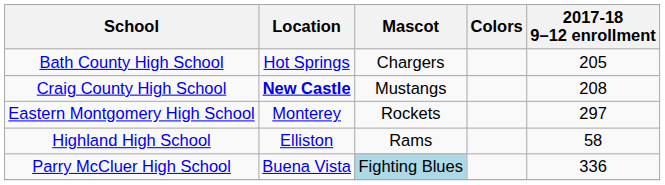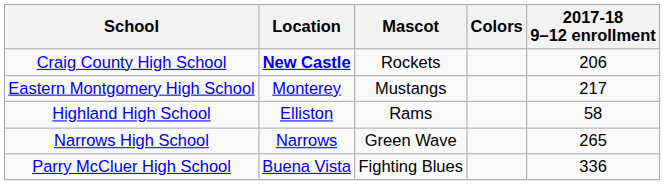 <table class="wikitable" style="text-align:center;">
 <tr>
 <th>School</th>
 <th>Location</th>
 <th>Mascot</th>
 <th>Colors</th>
 <th>2017-18<br>9–12 enrollment</th>
 </tr>
 <tr>
-<td><a href='#'>Bath County High School</a></td>
-<td><a href='#'>Hot Springs</a></td>
-<td>Chargers</td>
-<td></td>
-<td>205</td>
-</tr>
-<tr>
 <td><a href='#'>Craig County High School</a></td>
 <td><strong><a href='#'>New Castle</a></strong></td>
-<td>Mustangs</td>
+<td>Rockets</td>
 <td></td>
-<td>208</td>
+<td>206</td>
 </tr>
 <tr>
 <td><a href='#'>Eastern Montgomery High School</a></td>
 <td><a href='#'>Monterey</a></td>
-<td>Rockets</td>
+<td>Mustangs</td>
 <td></td>
-<td>297</td>
+<td>217</td>
 </tr>
 <tr>
 <td><a href='#'>Highland High School</a></td>
 <td><a href='#'>Elliston</a></td>
 <td>Rams</td>
 <td></td>
 <td>58</td>
 </tr>
 <tr>
+<td><a href='#'>Narrows High School</a></td>
+<td><a href='#'>Narrows</a></td>
+<td>Green Wave</td>
+<td></td>
+<td>265</td>
+</tr>
+<tr>
 <td><a href='#'>Parry McCluer High School</a></td>
 <td><a href='#'>Buena Vista</a></td>
-<td style="background: lightblue;">Fighting Blues</td>
+<td>Fighting Blues</td>
 <td></td>
 <td>336</td>
 </tr>
 <tr>
 </tr>
 </table>
